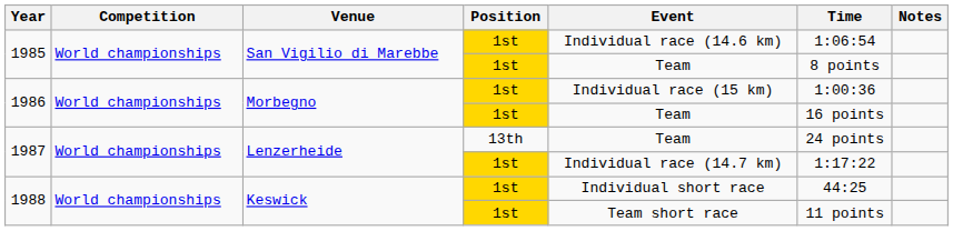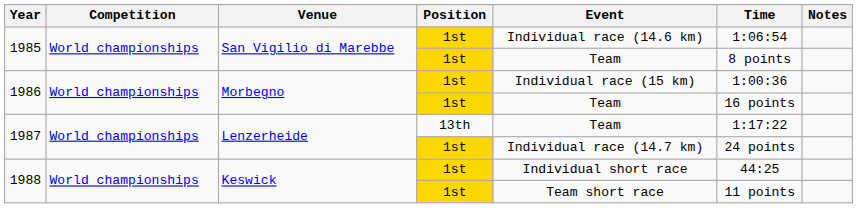 <table class="wikitable" width=60% style="font-size:90%; text-align:center;">
 <tr>
 <th>Year</th>
 <th>Competition</th>
 <th>Venue</th>
 <th>Position</th>
 <th>Event</th>
 <th>Time</th>
 <th>Notes</th>
 </tr>
 <tr>
 <td rowspan=2>1985</td>
 <td align=left rowspan=2><a href='#'>World championships</a></td>
 <td align=left rowspan=2> <a href='#'>San Vigilio di Marebbe</a></td>
 <td bgcolor=gold>1st</td>
 <td>Individual race (14.6 km)</td>
 <td>1:06:54</td>
 <td></td>
 </tr>
 <tr>
 <td bgcolor=gold>1st</td>
 <td>Team</td>
 <td>8 points</td>
 <td></td>
 </tr>
 <tr>
 <td rowspan=2>1986</td>
 <td align=left rowspan=2><a href='#'>World championships</a></td>
 <td align=left rowspan=2> <a href='#'>Morbegno</a></td>
 <td bgcolor=gold>1st</td>
 <td>Individual race (15 km)</td>
 <td>1:00:36</td>
 <td></td>
 </tr>
 <tr>
 <td bgcolor=gold>1st</td>
 <td>Team</td>
 <td>16 points</td>
 <td></td>
 </tr>
 <tr>
 <td rowspan=2>1987</td>
 <td align=left rowspan=2><a href='#'>World championships</a></td>
 <td align=left rowspan=2> <a href='#'>Lenzerheide</a></td>
 <td>13th</td>
 <td>Team</td>
-<td>24 points</td>
+<td>1:17:22</td>
 <td></td>
 </tr>
 <tr>
 <td bgcolor=gold>1st</td>
 <td>Individual race (14.7 km)</td>
-<td>1:17:22</td>
+<td>24 points</td>
 <td></td>
 </tr>
 <tr>
 <td rowspan=2>1988</td>
 <td align=left rowspan=2><a href='#'>World championships</a></td>
 <td align=left rowspan=2> <a href='#'>Keswick</a></td>
 <td bgcolor=gold>1st</td>
 <td>Individual short race</td>
 <td>44:25</td>
 <td></td>
 </tr>
 <tr>
 <td bgcolor=gold>1st</td>
 <td>Team short race</td>
 <td>11 points</td>
 <td></td>
 </tr>
 </table>
